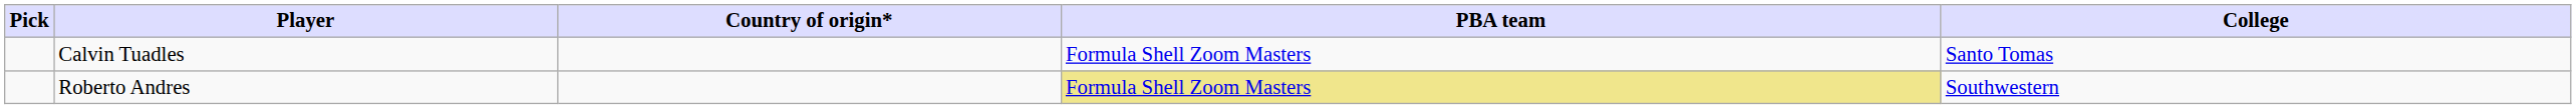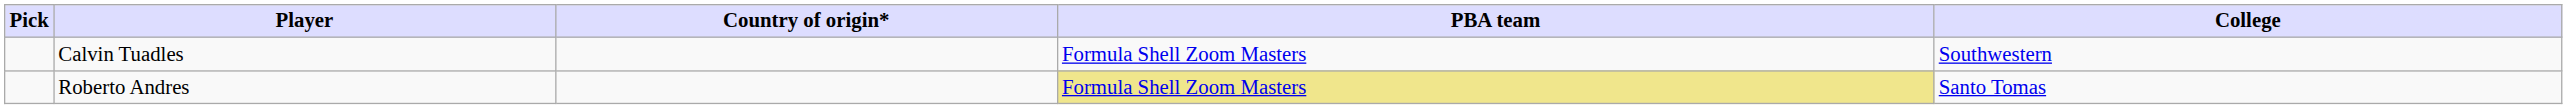 <table class="wikitable">
 <tr>
 <th style="background:#DDDDFF;">Pick</th>
 <th style="background:#DDDDFF;" width="20%">Player</th>
 <th style="background:#DDDDFF;" width="20%">Country of origin*</th>
 <th style="background:#DDDDFF;" width="35%">PBA team</th>
 <th style="background:#DDDDFF;" width="25%">College</th>
 </tr>
 <tr>
 <td align=center></td>
 <td>Calvin Tuadles</td>
 <td></td>
 <td><a href='#'>Formula Shell Zoom Masters</a></td>
-<td><a href='#'>Santo Tomas</a></td>
+<td><a href='#'>Southwestern</a></td>
 </tr>
 <tr>
 <td align=center></td>
 <td>Roberto Andres</td>
 <td></td>
 <td style="background: khaki;"><a href='#'>Formula Shell Zoom Masters</a></td>
-<td><a href='#'>Southwestern</a></td>
+<td><a href='#'>Santo Tomas</a></td>
 </tr>
 </table>
